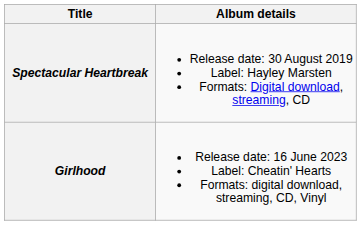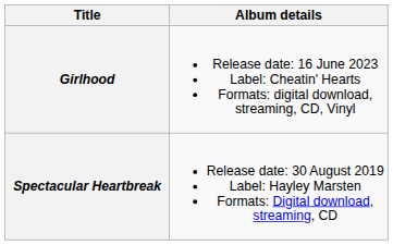 <table class="wikitable plainrowheaders" style="text-align:center;">
 <tr>
 <th scope="col" rowspan="1" style="width:12em;">Title</th>
 <th scope="col" rowspan="1" style="width:16em;">Album details</th>
 </tr>
 <tr>
+<th scope="row"><em>Girlhood</em></th>
+<td><br><ul><li>Release date: 16 June 2023</li><li>Label: Cheatin' Hearts</li><li>Formats: digital download, streaming, CD, Vinyl</li></ul></td>
+</tr>
+<tr>
 <th scope="row"><em>Spectacular Heartbreak</em></th>
 <td><br><ul><li>Release date: 30 August 2019</li><li>Label: Hayley Marsten</li><li>Formats: <a href='#'>Digital download</a>, <a href='#'>streaming</a>, CD</li></ul></td>
 </tr>
-<tr>
-<th scope="row"><em>Girlhood</em></th>
-<td><br><ul><li>Release date: 16 June 2023</li><li>Label: Cheatin' Hearts</li><li>Formats: digital download, streaming, CD, Vinyl</li></ul></td>
-</tr>
 </table>
